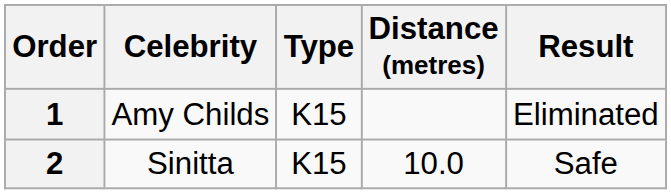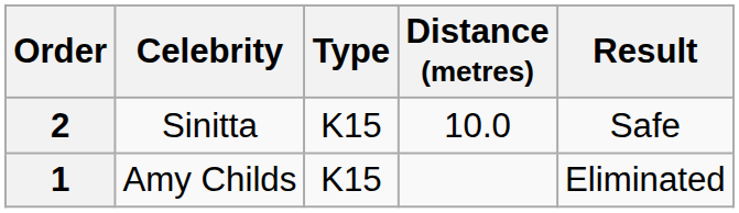 <table class="wikitable plainrowheaders" style="text-align:center;">
 <tr>
 <th>Order</th>
 <th>Celebrity</th>
 <th>Type</th>
 <th>Distance<br><small>(metres)</small></th>
 <th>Result</th>
 </tr>
 <tr>
+<th>2</th>
+<td>Sinitta</td>
+<td>K15</td>
+<td>10.0</td>
+<td>Safe</td>
+</tr>
+<tr>
 <th>1</th>
 <td>Amy Childs</td>
 <td>K15</td>
 <td></td>
 <td>Eliminated</td>
 </tr>
-<tr>
-<th>2</th>
-<td>Sinitta</td>
-<td>K15</td>
-<td>10.0</td>
-<td>Safe</td>
-</tr>
 </table>
